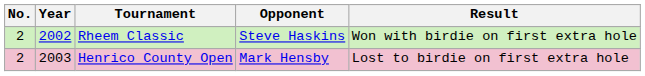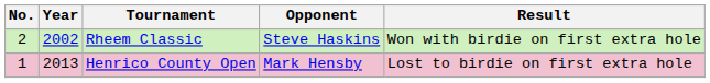 <table class="wikitable" style="font-size:95%;">
 <tr>
 <th>No.</th>
 <th>Year</th>
 <th>Tournament</th>
 <th>Opponent</th>
 <th>Result</th>
 </tr>
 <tr style="background:#D0F0C0;">
 <td align=center>2</td>
 <td><a href='#'>2002</a></td>
 <td><a href='#'>Rheem Classic</a></td>
 <td> <a href='#'>Steve Haskins</a></td>
 <td>Won with birdie on first extra hole</td>
 </tr>
 <tr style="background:#F2C1D1;">
-<td align=center>2</td>
-<td>2003</td>
+<td align=center>1</td>
+<td>2013</td>
 <td><a href='#'>Henrico County Open</a></td>
 <td> <a href='#'>Mark Hensby</a></td>
 <td>Lost to birdie on first extra hole</td>
 </tr>
 </table>
